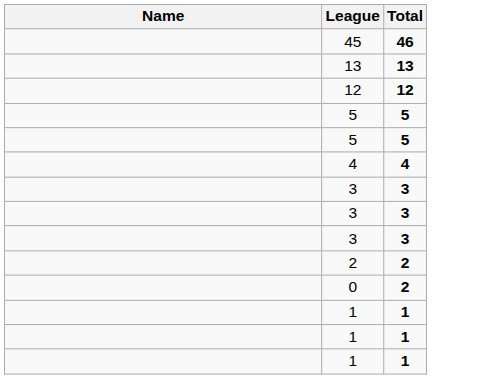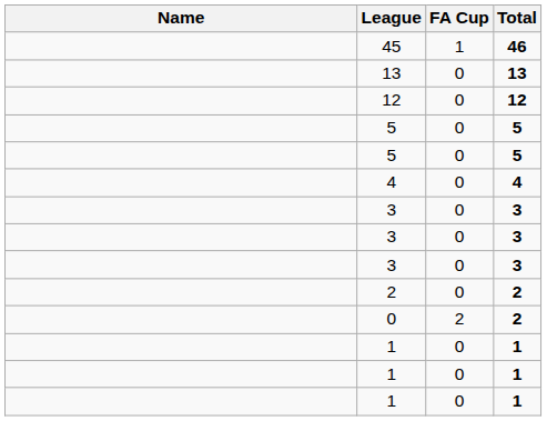 <table class="wikitable sortable" style="text-align: center;">
 <tr>
 <th style="width:20em">Name</th>
 <th>League</th>
+<th>FA Cup</th>
 <th>Total</th>
 </tr>
 <tr>
 <td align="left"></td>
 <td>45</td>
+<td>1</td>
 <td><strong>46</strong></td>
 </tr>
 <tr>
 <td align="left"></td>
 <td>13</td>
+<td>0</td>
 <td><strong>13</strong></td>
 </tr>
 <tr>
 <td align="left"></td>
 <td>12</td>
+<td>0</td>
 <td><strong>12</strong></td>
 </tr>
 <tr>
 <td align="left"></td>
 <td>5</td>
+<td>0</td>
 <td><strong>5</strong></td>
 </tr>
 <tr>
 <td align="left"></td>
 <td>5</td>
+<td>0</td>
 <td><strong>5</strong></td>
 </tr>
 <tr>
 <td align="left"></td>
 <td>4</td>
+<td>0</td>
 <td><strong>4</strong></td>
 </tr>
 <tr>
 <td align="left"></td>
 <td>3</td>
+<td>0</td>
 <td><strong>3</strong></td>
 </tr>
 <tr>
 <td align="left"></td>
 <td>3</td>
+<td>0</td>
 <td><strong>3</strong></td>
 </tr>
 <tr>
 <td align="left"></td>
 <td>3</td>
+<td>0</td>
 <td><strong>3</strong></td>
 </tr>
 <tr>
 <td align="left"></td>
 <td>2</td>
+<td>0</td>
 <td><strong>2</strong></td>
 </tr>
 <tr>
 <td align="left"></td>
 <td>0</td>
+<td>2</td>
 <td><strong>2</strong></td>
 </tr>
 <tr>
 <td align="left"></td>
 <td>1</td>
+<td>0</td>
 <td><strong>1</strong></td>
 </tr>
 <tr>
 <td align="left"></td>
 <td>1</td>
+<td>0</td>
 <td><strong>1</strong></td>
 </tr>
 <tr>
 <td align="left"></td>
 <td>1</td>
+<td>0</td>
 <td><strong>1</strong></td>
 </tr>
 </table>
